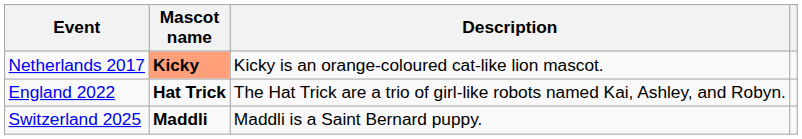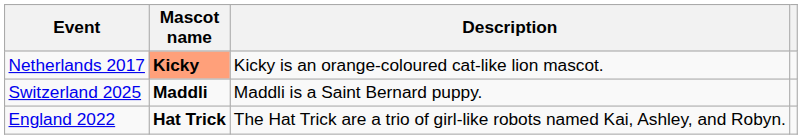 <table class="wikitable">
 <tr>
 <th>Event</th>
 <th>Mascot <br>name</th>
 <th>Description</th>
 <th></th>
 </tr>
 <tr>
 <td><a href='#'>Netherlands 2017</a></td>
 <td style="background: lightsalmon;"><strong>Kicky</strong></td>
 <td>Kicky is an orange-coloured cat-like lion mascot.</td>
 <td></td>
 </tr>
 <tr>
+<td><a href='#'>Switzerland 2025</a></td>
+<td><strong>Maddli</strong></td>
+<td>Maddli is a Saint Bernard puppy.</td>
+<td></td>
+</tr>
+<tr>
 <td><a href='#'>England 2022</a></td>
 <td><strong>Hat Trick</strong></td>
 <td>The Hat Trick are a trio of girl-like robots named Kai, Ashley, and Robyn.</td>
 <td></td>
 </tr>
-<tr>
-<td><a href='#'>Switzerland 2025</a></td>
-<td><strong>Maddli</strong></td>
-<td>Maddli is a Saint Bernard puppy.</td>
-<td></td>
-</tr>
 </table>
